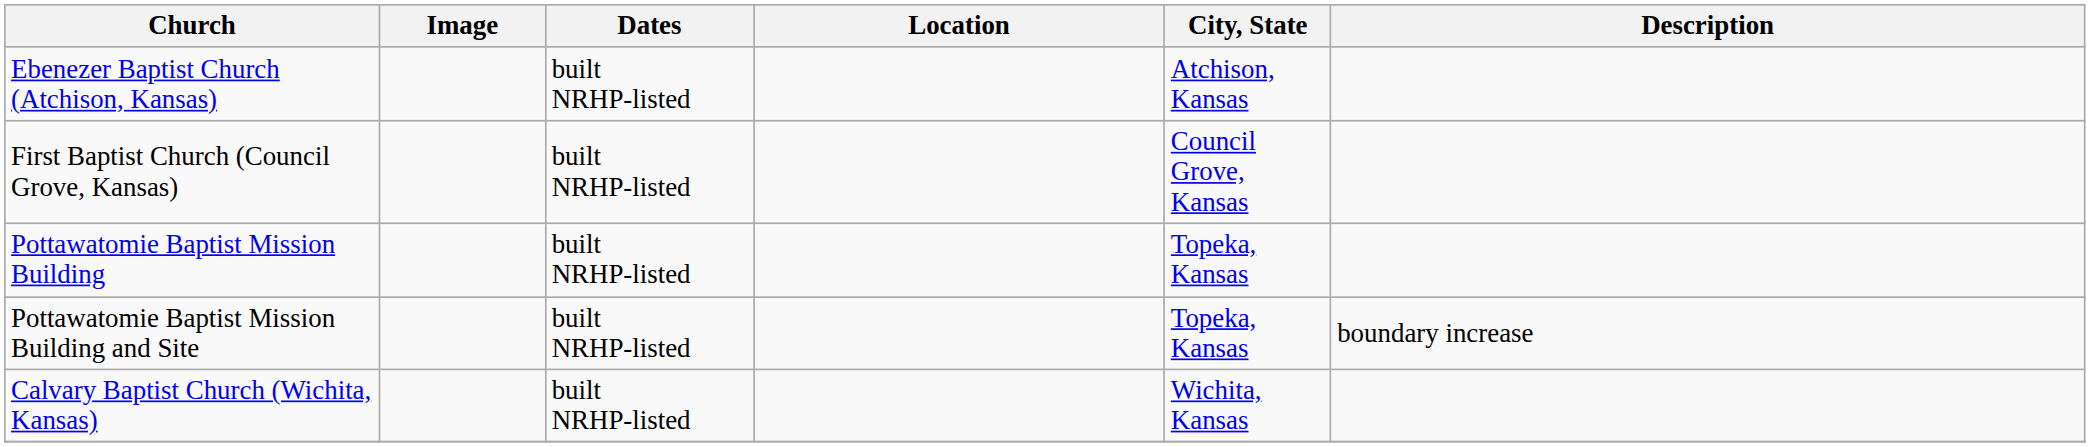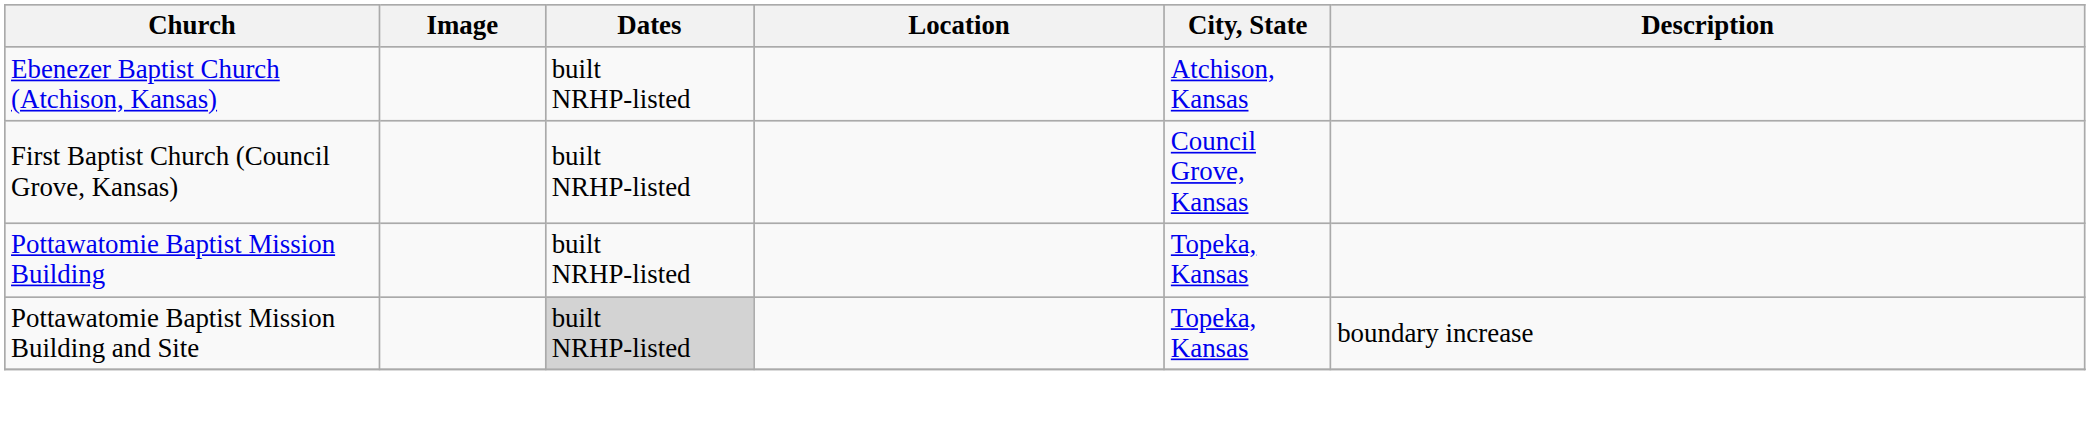 <table class="wikitable sortable" style="width:98%">
 <tr>
 <th width = 18%><strong>Church</strong></th>
 <th width = 8% class="unsortable"><strong>Image</strong></th>
 <th width = 10%><strong>Dates</strong></th>
 <th><strong>Location</strong></th>
 <th width = 8%><strong>City, State</strong></th>
 <th class="unsortable"><strong>Description</strong></th>
 </tr>
 <tr ->
 <td><a href='#'>Ebenezer Baptist Church (Atchison, Kansas)</a></td>
 <td></td>
 <td>built<br> NRHP-listed</td>
 <td></td>
 <td><a href='#'>Atchison, Kansas</a></td>
 <td></td>
 </tr>
 <tr ->
 <td>First Baptist Church (Council Grove, Kansas)</td>
 <td></td>
 <td>built<br> NRHP-listed</td>
 <td></td>
 <td><a href='#'>Council Grove, Kansas</a></td>
 <td></td>
 </tr>
 <tr ->
 <td><a href='#'>Pottawatomie Baptist Mission Building</a></td>
 <td></td>
 <td>built<br> NRHP-listed</td>
 <td></td>
 <td><a href='#'>Topeka, Kansas</a></td>
 <td></td>
 </tr>
 <tr ->
 <td>Pottawatomie Baptist Mission Building and Site</td>
 <td></td>
-<td>built<br> NRHP-listed</td>
+<td style="background: lightgrey;">built<br> NRHP-listed</td>
 <td></td>
 <td><a href='#'>Topeka, Kansas</a></td>
 <td>boundary increase</td>
 </tr>
 <tr ->
-<td><a href='#'>Calvary Baptist Church (Wichita, Kansas)</a></td>
-<td></td>
-<td>built<br> NRHP-listed</td>
-<td></td>
-<td><a href='#'>Wichita, Kansas</a></td>
-<td></td>
-</tr>
-<tr ->
 </tr>
 </table>
